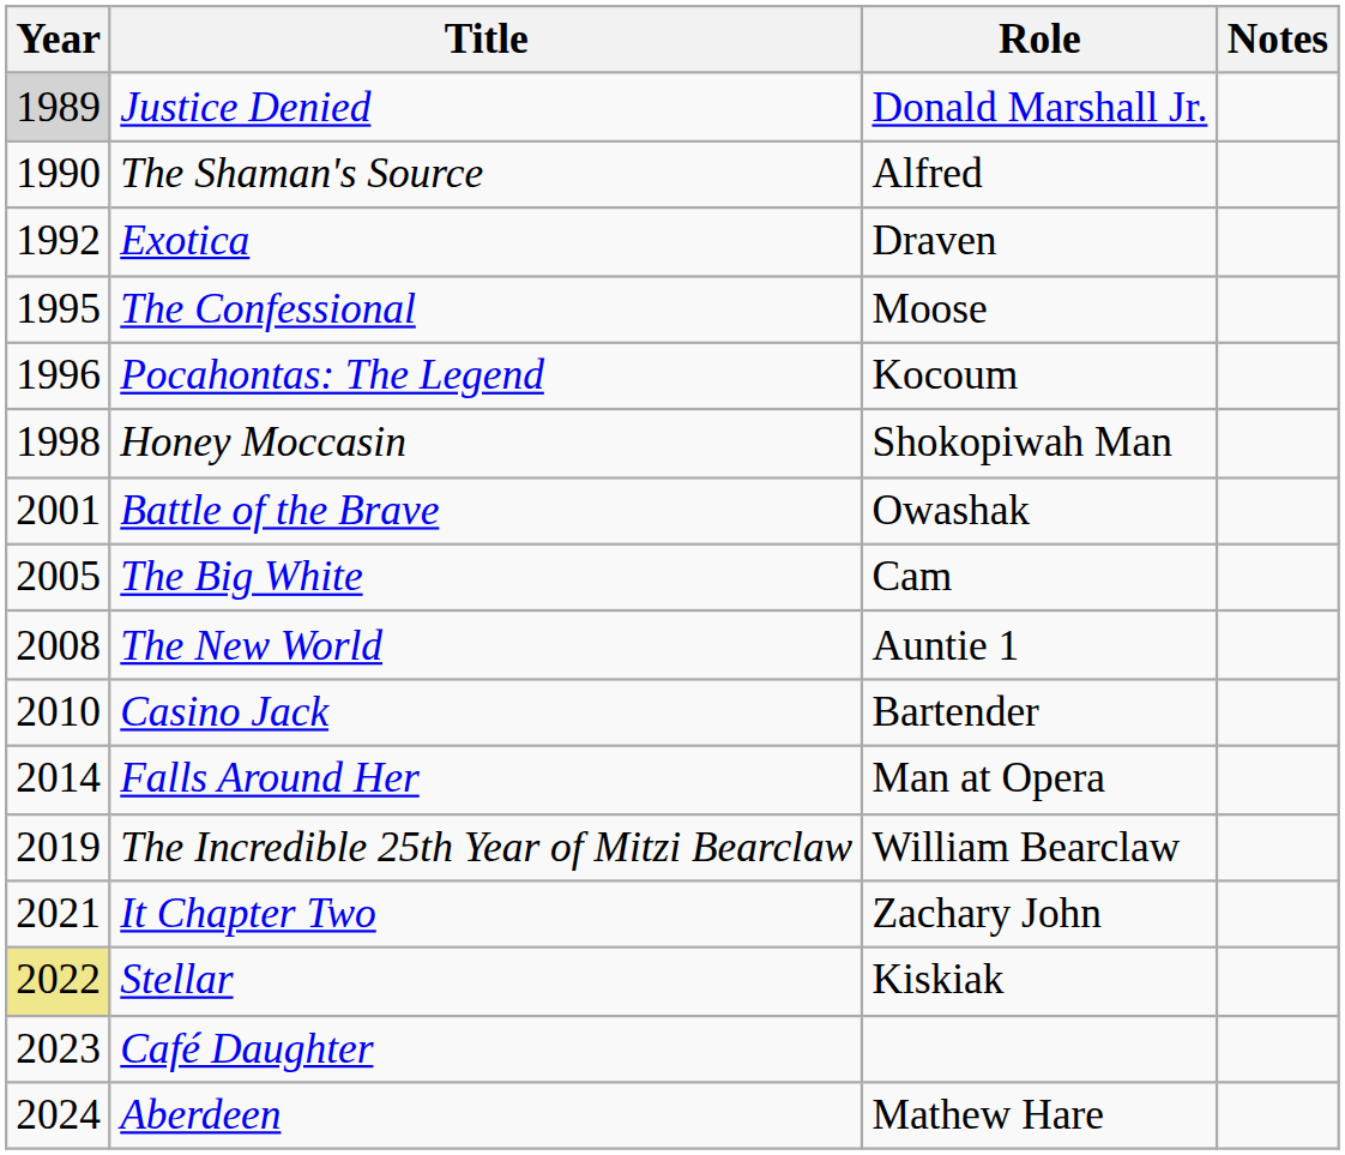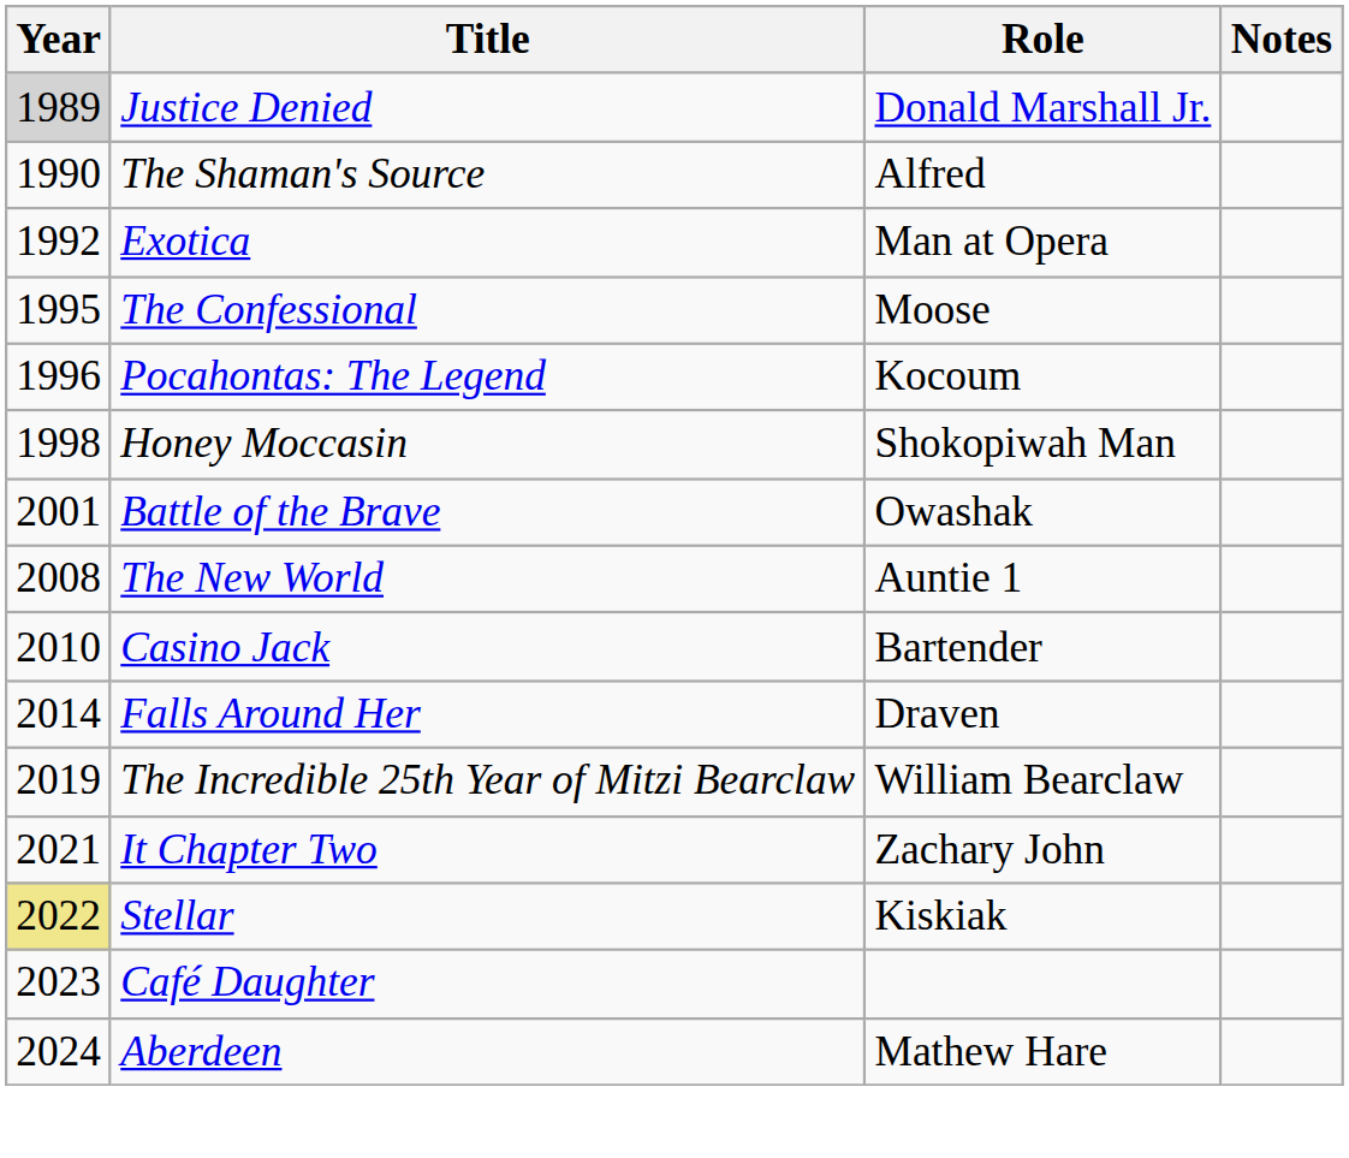 <table class="wikitable sortable">
 <tr>
 <th>Year</th>
 <th>Title</th>
 <th>Role</th>
 <th class="unsortable">Notes</th>
 </tr>
 <tr>
 <td style="background: lightgrey;">1989</td>
 <td><em><a href='#'>Justice Denied</a></em></td>
 <td><a href='#'>Donald Marshall Jr.</a></td>
 <td></td>
 </tr>
 <tr>
 <td>1990</td>
 <td data-sort-value="Shaman's Source, The"><em>The Shaman's Source</em></td>
 <td>Alfred</td>
 <td></td>
 </tr>
 <tr>
 <td>1992</td>
 <td><a href='#'><em>Exotica</em></a></td>
-<td>Draven</td>
+<td>Man at Opera</td>
 <td></td>
 </tr>
 <tr>
 <td>1995</td>
 <td data-sort-value="Confessional, The"><em><a href='#'>The Confessional</a></em></td>
 <td>Moose</td>
 <td></td>
 </tr>
 <tr>
 <td>1996</td>
 <td><em><a href='#'>Pocahontas: The Legend</a></em></td>
 <td>Kocoum</td>
 <td></td>
 </tr>
 <tr>
 <td>1998</td>
 <td><em>Honey Moccasin</em></td>
 <td>Shokopiwah Man</td>
 <td></td>
 </tr>
 <tr>
 <td>2001</td>
 <td><em><a href='#'>Battle of the Brave</a></em></td>
 <td>Owashak</td>
 <td></td>
 </tr>
 <tr>
-<td>2005</td>
-<td data-sort-value="Big White, The"><em><a href='#'>The Big White</a></em></td>
-<td>Cam</td>
-<td></td>
-</tr>
-<tr>
 <td>2008</td>
 <td data-sort-value="New World, The"><a href='#'><em>The New World</em></a></td>
 <td>Auntie 1</td>
 <td></td>
 </tr>
 <tr>
 <td>2010</td>
 <td><em><a href='#'>Casino Jack</a></em></td>
 <td>Bartender</td>
 <td></td>
 </tr>
 <tr>
 <td>2014</td>
 <td><em><a href='#'>Falls Around Her</a></em></td>
-<td>Man at Opera</td>
+<td>Draven</td>
 <td></td>
 </tr>
 <tr>
 <td>2019</td>
 <td data-sort-value="Incredible 25th Year of Mitzi Bearclaw, The"><em>The Incredible 25th Year of Mitzi Bearclaw</em></td>
 <td>William Bearclaw</td>
 <td></td>
 </tr>
 <tr>
 <td>2021</td>
 <td><em><a href='#'>It Chapter Two</a></em></td>
 <td>Zachary John</td>
 <td></td>
 </tr>
 <tr>
 <td style="background: khaki;">2022</td>
 <td><em><a href='#'>Stellar</a></em></td>
 <td>Kiskiak</td>
 <td></td>
 </tr>
 <tr>
 <td>2023</td>
 <td><em><a href='#'>Café Daughter</a></em></td>
 <td></td>
 <td></td>
 </tr>
 <tr>
 <td>2024</td>
 <td><em><a href='#'>Aberdeen</a></em></td>
 <td>Mathew Hare</td>
 <td></td>
 </tr>
 </table>
